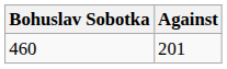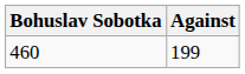 <table class="wikitable">
 <tr>
 <th>Bohuslav Sobotka</th>
 <th>Against</th>
 </tr>
 <tr>
 <td>460</td>
-<td>201</td>
+<td>199</td>
 </tr>
 </table>
